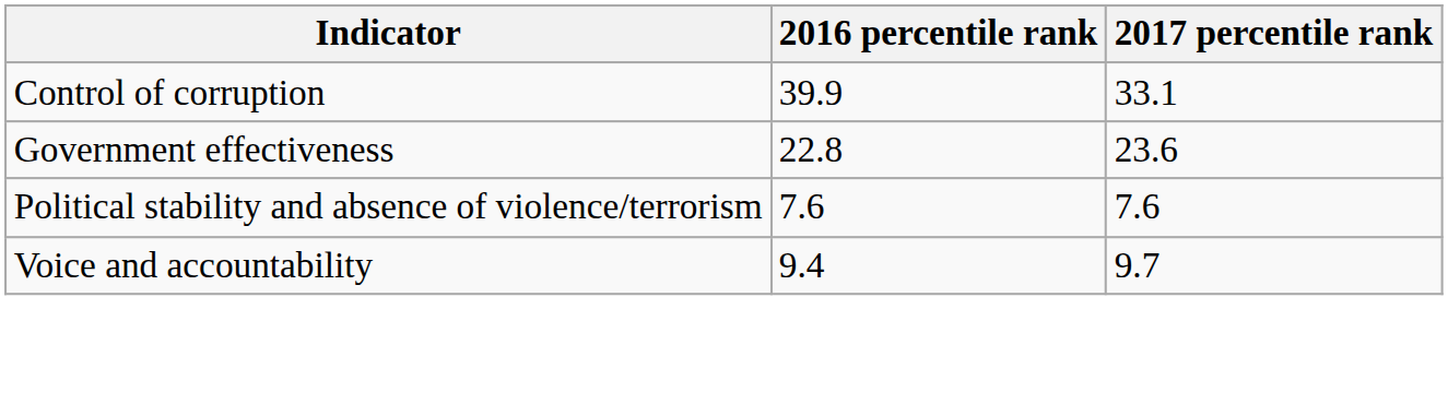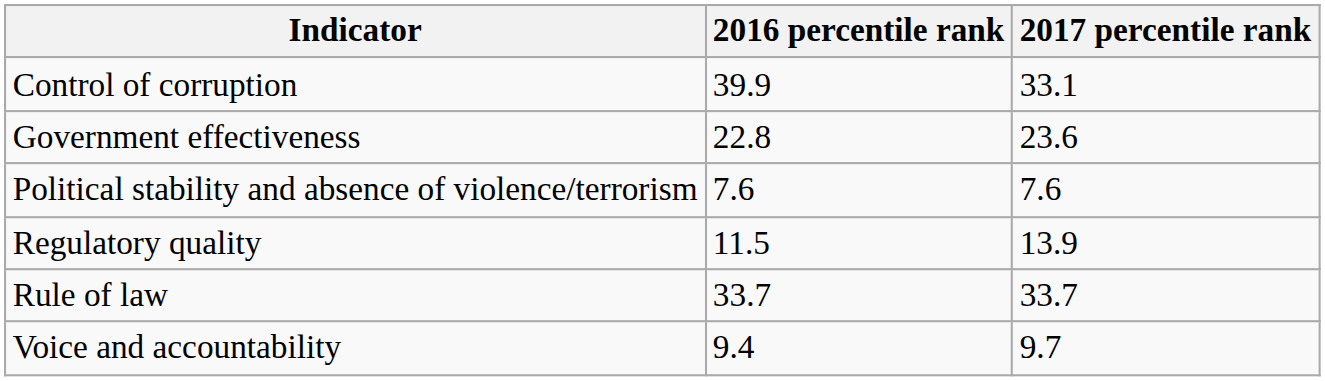 <table class="wikitable">
 <tr>
 <th>Indicator</th>
 <th>2016 percentile rank</th>
 <th>2017 percentile rank</th>
 </tr>
 <tr>
 <td>Control of corruption</td>
 <td>39.9</td>
 <td>33.1</td>
 </tr>
 <tr>
 <td>Government effectiveness</td>
 <td>22.8</td>
 <td>23.6</td>
 </tr>
 <tr>
 <td>Political stability and absence of violence/terrorism</td>
 <td>7.6</td>
 <td>7.6</td>
 </tr>
 <tr>
+<td>Regulatory quality</td>
+<td>11.5</td>
+<td>13.9</td>
+</tr>
+<tr>
+<td>Rule of law</td>
+<td>33.7</td>
+<td>33.7</td>
+</tr>
+<tr>
 <td>Voice and accountability</td>
 <td>9.4</td>
 <td>9.7</td>
 </tr>
 </table>
